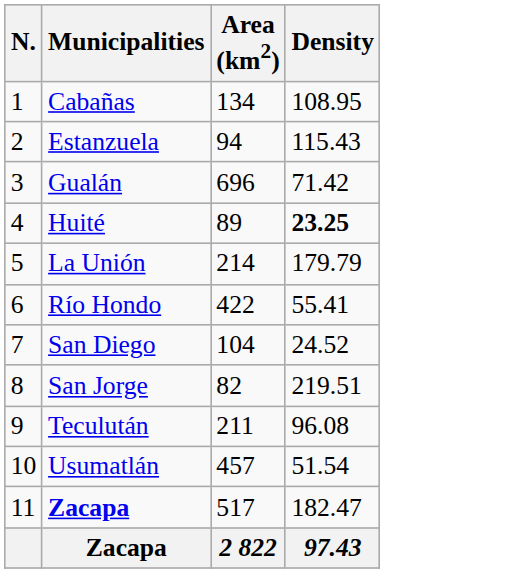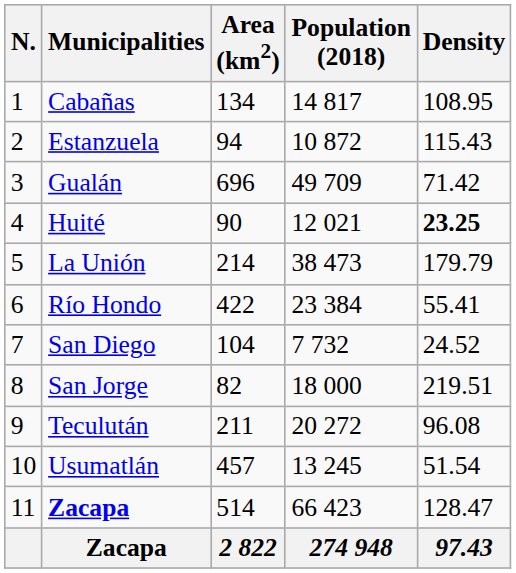 <table class="wikitable sortable">
 <tr>
 <th>N.</th>
 <th>Municipalities</th>
 <th>Area<br>(km<sup>2</sup>)</th>
+<th>Population<br>(2018)</th>
 <th>Density</th>
 </tr>
 <tr>
 <td>1</td>
 <td><a href='#'>Cabañas</a></td>
 <td>134</td>
+<td>14 817</td>
 <td>108.95</td>
 </tr>
 <tr>
 <td>2</td>
 <td><a href='#'>Estanzuela</a></td>
 <td>94</td>
+<td>10 872</td>
 <td>115.43</td>
 </tr>
 <tr>
 <td>3</td>
 <td><a href='#'>Gualán</a></td>
 <td>696</td>
+<td>49 709</td>
 <td>71.42</td>
 </tr>
 <tr>
 <td>4</td>
 <td><a href='#'>Huité</a></td>
-<td>89</td>
+<td>90</td>
+<td>12 021</td>
 <td><strong>23.25</strong></td>
 </tr>
 <tr>
 <td>5</td>
 <td><a href='#'>La Unión</a></td>
 <td>214</td>
+<td>38 473</td>
 <td>179.79</td>
 </tr>
 <tr>
 <td>6</td>
 <td><a href='#'>Río Hondo</a></td>
 <td>422</td>
+<td>23 384</td>
 <td>55.41</td>
 </tr>
 <tr>
 <td>7</td>
 <td><a href='#'>San Diego</a></td>
 <td>104</td>
+<td>7 732</td>
 <td>24.52</td>
 </tr>
 <tr>
 <td>8</td>
 <td><a href='#'>San Jorge</a></td>
 <td>82</td>
+<td>18 000</td>
 <td>219.51</td>
 </tr>
 <tr>
 <td>9</td>
 <td><a href='#'>Teculután</a></td>
 <td>211</td>
+<td>20 272</td>
 <td>96.08</td>
 </tr>
 <tr>
 <td>10</td>
 <td><a href='#'>Usumatlán</a></td>
 <td>457</td>
+<td>13 245</td>
 <td>51.54</td>
 </tr>
 <tr>
 <td>11</td>
 <td><strong><a href='#'>Zacapa</a></strong></td>
-<td>517</td>
-<td>182.47</td>
+<td>514</td>
+<td>66 423</td>
+<td>128.47</td>
 </tr>
 <tr>
 <th></th>
 <th>Zacapa</th>
 <th><em>2 822</em></th>
+<th><em>274 948</em></th>
 <th><em>97.43</em></th>
 </tr>
 </table>
